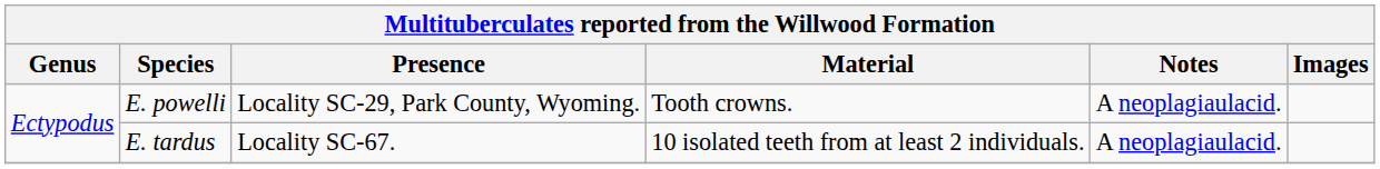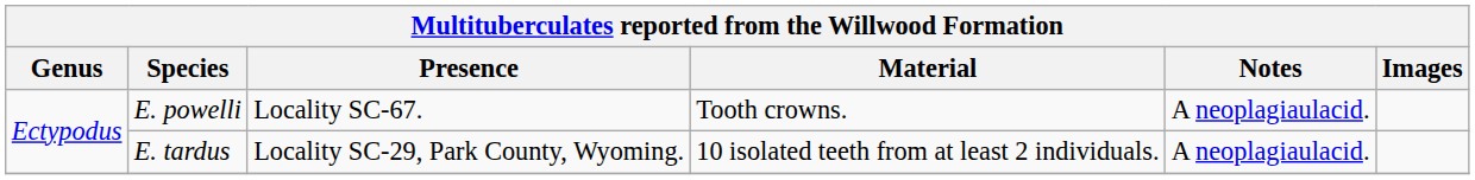 <table class="wikitable" align="center">
 <tr>
 <th colspan="6" align="center"><strong><a href='#'>Multituberculates</a> reported from the Willwood Formation</strong></th>
 </tr>
 <tr>
 <th>Genus</th>
 <th>Species</th>
 <th>Presence</th>
 <th><strong>Material</strong></th>
 <th>Notes</th>
 <th>Images</th>
 </tr>
 <tr>
 <td rowspan=2><em><a href='#'>Ectypodus</a></em></td>
 <td><em>E. powelli</em></td>
-<td>Locality SC-29, Park County, Wyoming.</td>
+<td>Locality SC-67.</td>
 <td>Tooth crowns.</td>
 <td>A <a href='#'>neoplagiaulacid</a>.</td>
 <td></td>
 </tr>
 <tr>
 <td><em>E. tardus</em></td>
-<td>Locality SC-67.</td>
+<td>Locality SC-29, Park County, Wyoming.</td>
 <td>10 isolated teeth from at least 2 individuals.</td>
 <td>A <a href='#'>neoplagiaulacid</a>.</td>
 <td></td>
 </tr>
 <tr>
 </tr>
 </table>
